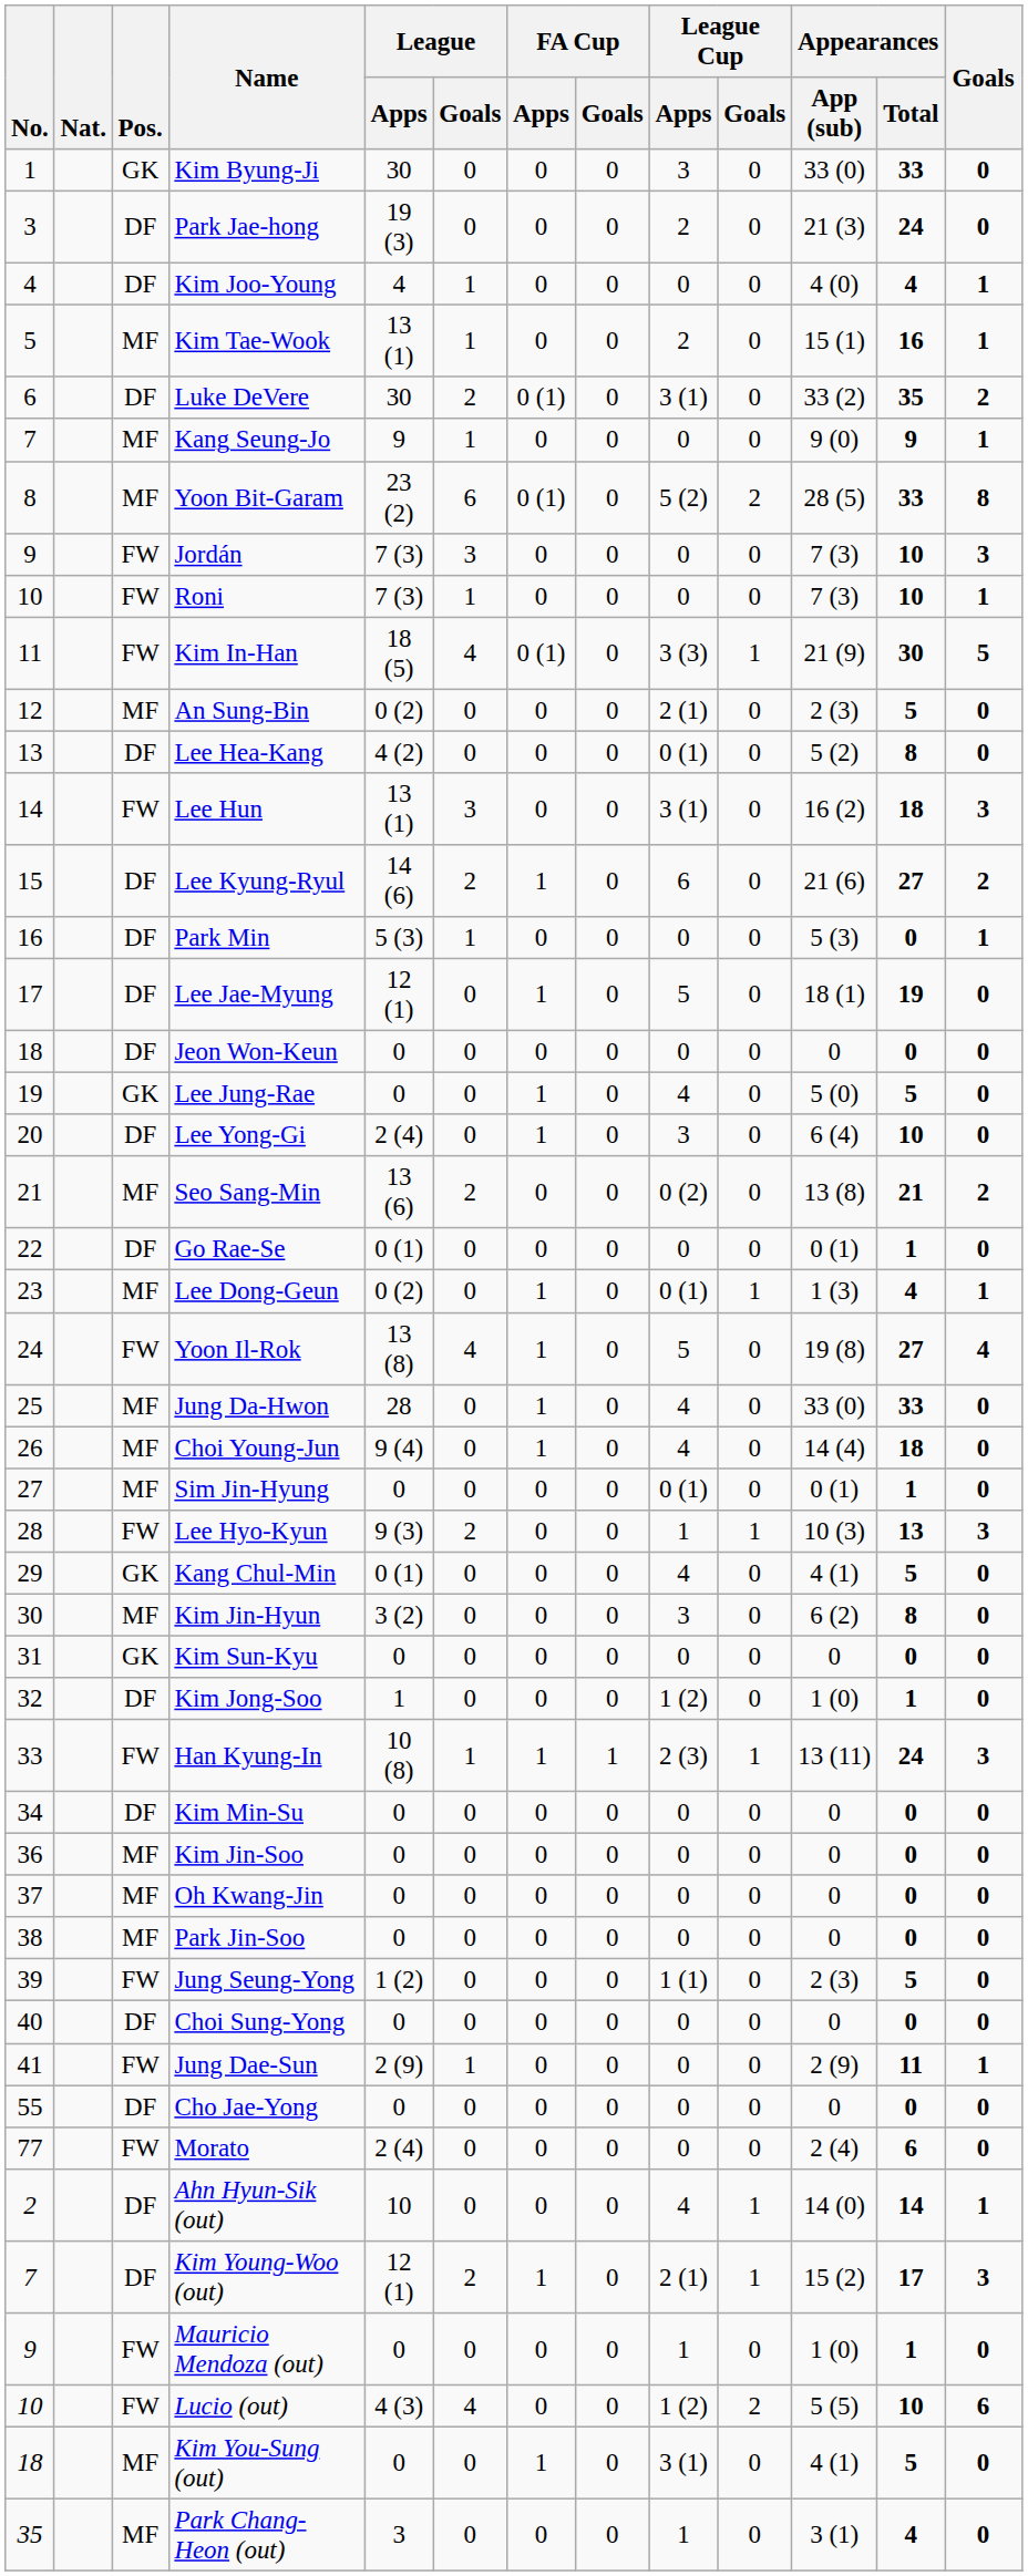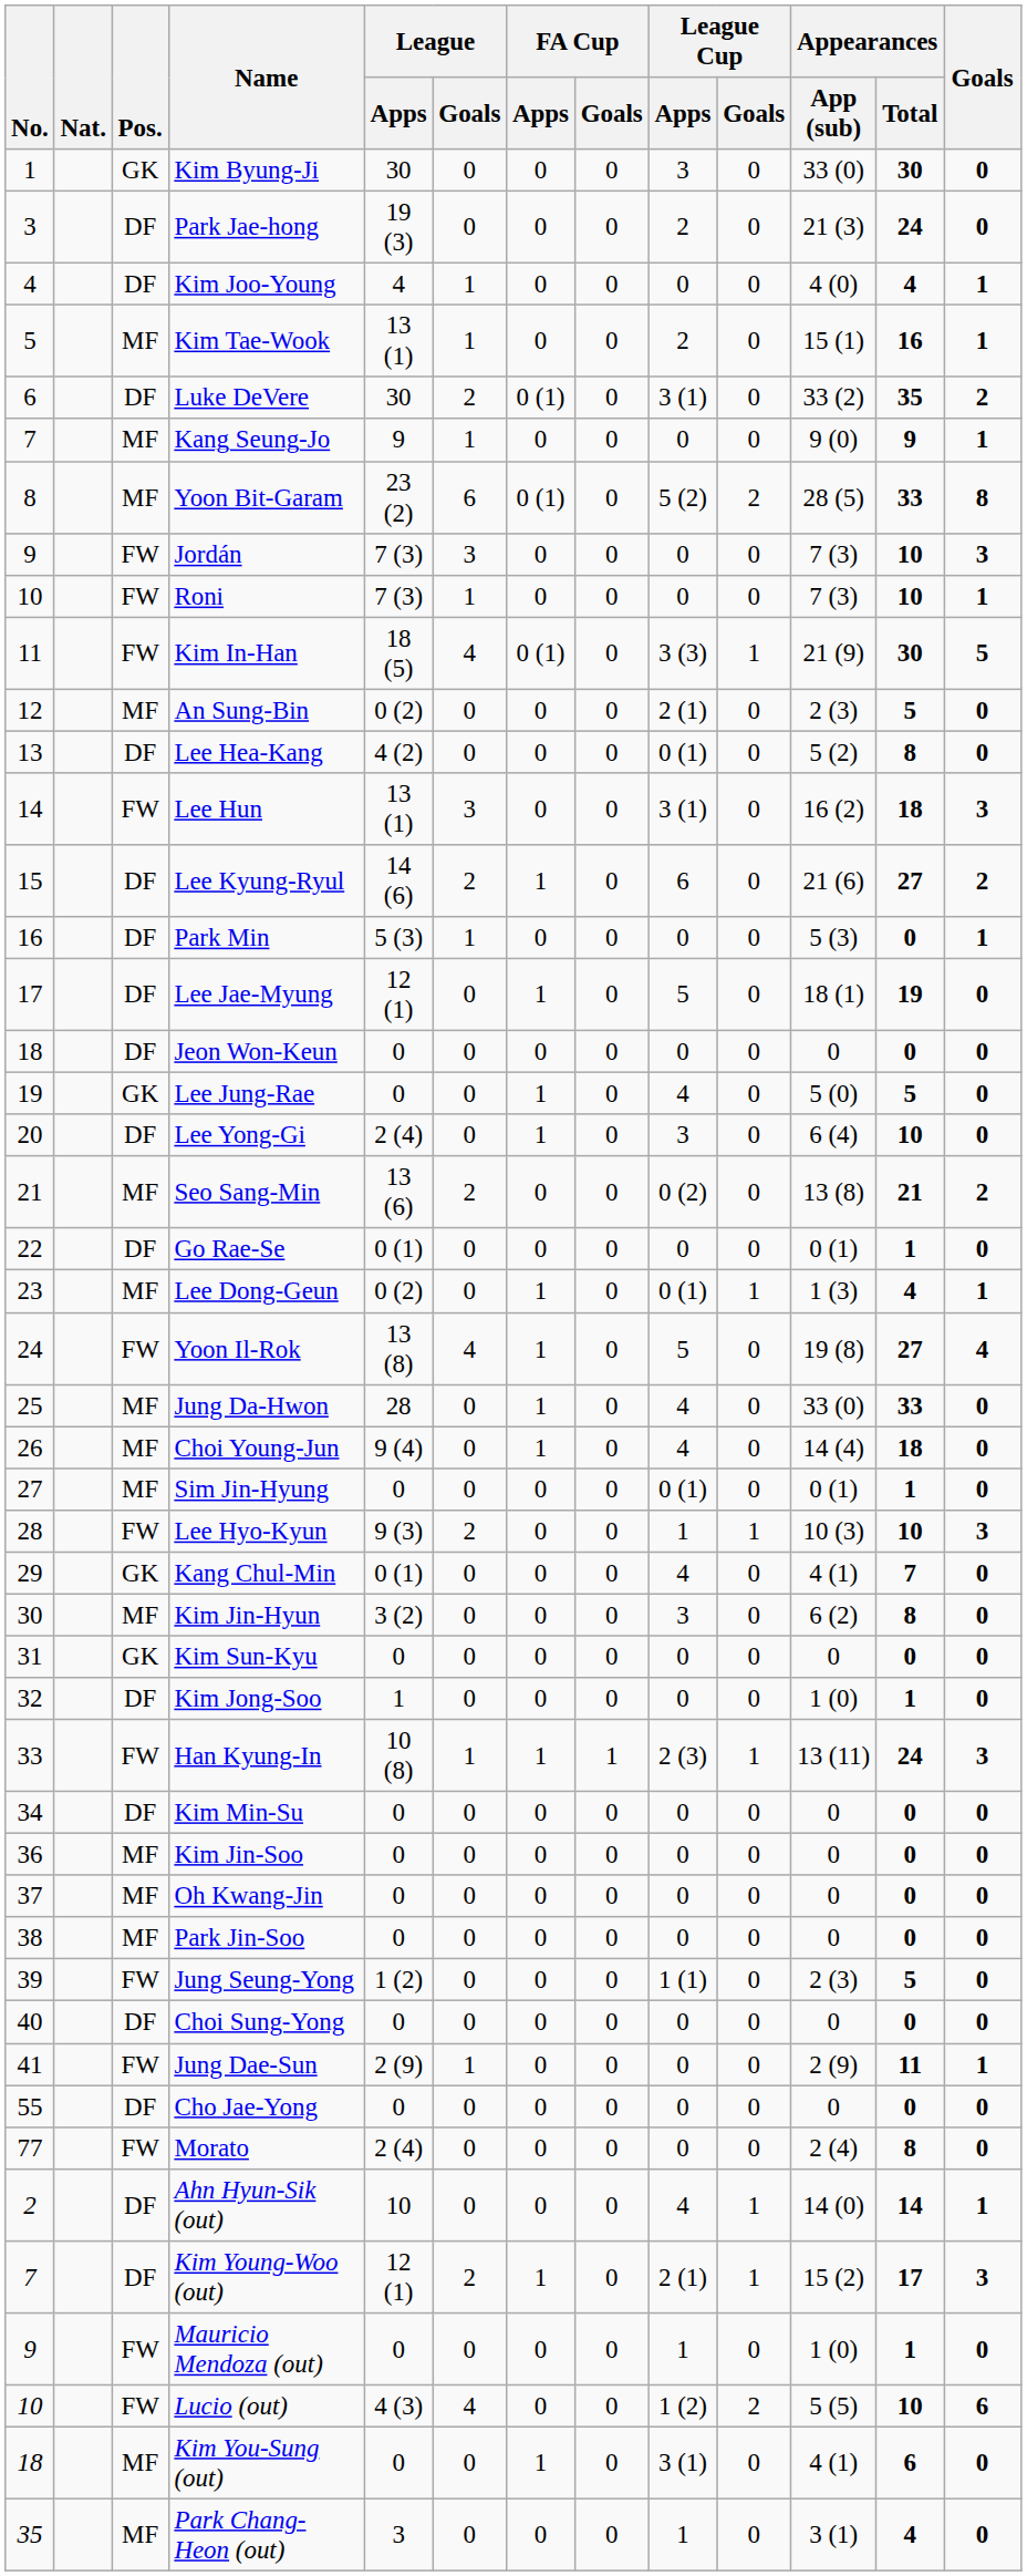 <table class="wikitable" style="font-size: 95%; text-align: center;">
 <tr>
 <th rowspan="2" valign="bottom">No.</th>
 <th rowspan="2" valign="bottom">Nat.</th>
 <th rowspan="2" valign="bottom">Pos.</th>
 <th rowspan="2" width="130">Name</th>
 <th colspan="2" width="80">League</th>
 <th colspan="2" width="80">FA Cup</th>
 <th colspan="2" width="80">League Cup</th>
 <th colspan="2" width="120">Appearances</th>
 <th rowspan="2" width="40">Goals</th>
 </tr>
 <tr>
 <th>Apps</th>
 <th>Goals</th>
 <th>Apps</th>
 <th>Goals</th>
 <th>Apps</th>
 <th>Goals</th>
 <th>App (sub)</th>
 <th>Total</th>
 </tr>
 <tr>
 <td>1</td>
 <td></td>
 <td>GK</td>
 <td align="left"><a href='#'>Kim Byung-Ji</a></td>
 <td>30</td>
 <td>0</td>
 <td>0</td>
 <td>0</td>
 <td>3</td>
 <td>0</td>
 <td>33 (0)</td>
-<td><strong>33</strong></td>
+<td><strong>30</strong></td>
 <td><strong>0</strong></td>
 </tr>
 <tr>
 <td>3</td>
 <td></td>
 <td>DF</td>
 <td align="left"><a href='#'>Park Jae-hong</a></td>
 <td>19 (3)</td>
 <td>0</td>
 <td>0</td>
 <td>0</td>
 <td>2</td>
 <td>0</td>
 <td>21 (3)</td>
 <td><strong>24</strong></td>
 <td><strong>0</strong></td>
 </tr>
 <tr>
 <td>4</td>
 <td></td>
 <td>DF</td>
 <td align="left"><a href='#'>Kim Joo-Young</a></td>
 <td>4</td>
 <td>1</td>
 <td>0</td>
 <td>0</td>
 <td>0</td>
 <td>0</td>
 <td>4 (0)</td>
 <td><strong>4</strong></td>
 <td><strong>1</strong></td>
 </tr>
 <tr>
 <td>5</td>
 <td></td>
 <td>MF</td>
 <td align="left"><a href='#'>Kim Tae-Wook</a></td>
 <td>13 (1)</td>
 <td>1</td>
 <td>0</td>
 <td>0</td>
 <td>2</td>
 <td>0</td>
 <td>15 (1)</td>
 <td><strong>16</strong></td>
 <td><strong>1</strong></td>
 </tr>
 <tr>
 <td>6</td>
 <td></td>
 <td>DF</td>
 <td align="left"><a href='#'>Luke DeVere</a></td>
 <td>30</td>
 <td>2</td>
 <td>0 (1)</td>
 <td>0</td>
 <td>3 (1)</td>
 <td>0</td>
 <td>33 (2)</td>
 <td><strong>35</strong></td>
 <td><strong>2</strong></td>
 </tr>
 <tr>
 <td>7</td>
 <td></td>
 <td>MF</td>
 <td align="left"><a href='#'>Kang Seung-Jo</a></td>
 <td>9</td>
 <td>1</td>
 <td>0</td>
 <td>0</td>
 <td>0</td>
 <td>0</td>
 <td>9 (0)</td>
 <td><strong>9</strong></td>
 <td><strong>1</strong></td>
 </tr>
 <tr>
 <td>8</td>
 <td></td>
 <td>MF</td>
 <td align="left"><a href='#'>Yoon Bit-Garam</a></td>
 <td>23 (2)</td>
 <td>6</td>
 <td>0 (1)</td>
 <td>0</td>
 <td>5 (2)</td>
 <td>2</td>
 <td>28 (5)</td>
 <td><strong>33</strong></td>
 <td><strong>8</strong></td>
 </tr>
 <tr>
 <td>9</td>
 <td></td>
 <td>FW</td>
 <td align="left"><a href='#'>Jordán</a></td>
 <td>7 (3)</td>
 <td>3</td>
 <td>0</td>
 <td>0</td>
 <td>0</td>
 <td>0</td>
 <td>7 (3)</td>
 <td><strong>10</strong></td>
 <td><strong>3</strong></td>
 </tr>
 <tr>
 <td>10</td>
 <td></td>
 <td>FW</td>
 <td align="left"><a href='#'>Roni</a></td>
 <td>7 (3)</td>
 <td>1</td>
 <td>0</td>
 <td>0</td>
 <td>0</td>
 <td>0</td>
 <td>7 (3)</td>
 <td><strong>10</strong></td>
 <td><strong>1</strong></td>
 </tr>
 <tr>
 <td>11</td>
 <td></td>
 <td>FW</td>
 <td align="left"><a href='#'>Kim In-Han</a></td>
 <td>18 (5)</td>
 <td>4</td>
 <td>0 (1)</td>
 <td>0</td>
 <td>3 (3)</td>
 <td>1</td>
 <td>21 (9)</td>
 <td><strong>30</strong></td>
 <td><strong>5</strong></td>
 </tr>
 <tr>
 <td>12</td>
 <td></td>
 <td>MF</td>
 <td align="left"><a href='#'>An Sung-Bin</a></td>
 <td>0 (2)</td>
 <td>0</td>
 <td>0</td>
 <td>0</td>
 <td>2 (1)</td>
 <td>0</td>
 <td>2 (3)</td>
 <td><strong>5</strong></td>
 <td><strong>0</strong></td>
 </tr>
 <tr>
 <td>13</td>
 <td></td>
 <td>DF</td>
 <td align="left"><a href='#'>Lee Hea-Kang</a></td>
 <td>4 (2)</td>
 <td>0</td>
 <td>0</td>
 <td>0</td>
 <td>0 (1)</td>
 <td>0</td>
 <td>5 (2)</td>
 <td><strong>8</strong></td>
 <td><strong>0</strong></td>
 </tr>
 <tr>
 <td>14</td>
 <td></td>
 <td>FW</td>
 <td align="left"><a href='#'>Lee Hun</a></td>
 <td>13 (1)</td>
 <td>3</td>
 <td>0</td>
 <td>0</td>
 <td>3 (1)</td>
 <td>0</td>
 <td>16 (2)</td>
 <td><strong>18</strong></td>
 <td><strong>3</strong></td>
 </tr>
 <tr>
 <td>15</td>
 <td></td>
 <td>DF</td>
 <td align="left"><a href='#'>Lee Kyung-Ryul</a></td>
 <td>14 (6)</td>
 <td>2</td>
 <td>1</td>
 <td>0</td>
 <td>6</td>
 <td>0</td>
 <td>21 (6)</td>
 <td><strong>27</strong></td>
 <td><strong>2</strong></td>
 </tr>
 <tr>
 <td>16</td>
 <td></td>
 <td>DF</td>
 <td align="left"><a href='#'>Park Min</a></td>
 <td>5 (3)</td>
 <td>1</td>
 <td>0</td>
 <td>0</td>
 <td>0</td>
 <td>0</td>
 <td>5 (3)</td>
 <td><strong>0</strong></td>
 <td><strong>1</strong></td>
 </tr>
 <tr>
 <td>17</td>
 <td></td>
 <td>DF</td>
 <td align="left"><a href='#'>Lee Jae-Myung</a></td>
 <td>12 (1)</td>
 <td>0</td>
 <td>1</td>
 <td>0</td>
 <td>5</td>
 <td>0</td>
 <td>18 (1)</td>
 <td><strong>19</strong></td>
 <td><strong>0</strong></td>
 </tr>
 <tr>
 <td>18</td>
 <td></td>
 <td>DF</td>
 <td align="left"><a href='#'>Jeon Won-Keun</a></td>
 <td>0</td>
 <td>0</td>
 <td>0</td>
 <td>0</td>
 <td>0</td>
 <td>0</td>
 <td>0</td>
 <td><strong>0</strong></td>
 <td><strong>0</strong></td>
 </tr>
 <tr>
 <td>19</td>
 <td></td>
 <td>GK</td>
 <td align="left"><a href='#'>Lee Jung-Rae</a></td>
 <td>0</td>
 <td>0</td>
 <td>1</td>
 <td>0</td>
 <td>4</td>
 <td>0</td>
 <td>5 (0)</td>
 <td><strong>5</strong></td>
 <td><strong>0</strong></td>
 </tr>
 <tr>
 <td>20</td>
 <td></td>
 <td>DF</td>
 <td align="left"><a href='#'>Lee Yong-Gi</a></td>
 <td>2 (4)</td>
 <td>0</td>
 <td>1</td>
 <td>0</td>
 <td>3</td>
 <td>0</td>
 <td>6 (4)</td>
 <td><strong>10</strong></td>
 <td><strong>0</strong></td>
 </tr>
 <tr>
 <td>21</td>
 <td></td>
 <td>MF</td>
 <td align="left"><a href='#'>Seo Sang-Min</a></td>
 <td>13 (6)</td>
 <td>2</td>
 <td>0</td>
 <td>0</td>
 <td>0 (2)</td>
 <td>0</td>
 <td>13 (8)</td>
 <td><strong>21</strong></td>
 <td><strong>2</strong></td>
 </tr>
 <tr>
 <td>22</td>
 <td></td>
 <td>DF</td>
 <td align="left"><a href='#'>Go Rae-Se</a></td>
 <td>0 (1)</td>
 <td>0</td>
 <td>0</td>
 <td>0</td>
 <td>0</td>
 <td>0</td>
 <td>0 (1)</td>
 <td><strong>1</strong></td>
 <td><strong>0</strong></td>
 </tr>
 <tr>
 <td>23</td>
 <td></td>
 <td>MF</td>
 <td align="left"><a href='#'>Lee Dong-Geun</a></td>
 <td>0 (2)</td>
 <td>0</td>
 <td>1</td>
 <td>0</td>
 <td>0 (1)</td>
 <td>1</td>
 <td>1 (3)</td>
 <td><strong>4</strong></td>
 <td><strong>1</strong></td>
 </tr>
 <tr>
 <td>24</td>
 <td></td>
 <td>FW</td>
 <td align="left"><a href='#'>Yoon Il-Rok</a></td>
 <td>13 (8)</td>
 <td>4</td>
 <td>1</td>
 <td>0</td>
 <td>5</td>
 <td>0</td>
 <td>19 (8)</td>
 <td><strong>27</strong></td>
 <td><strong>4</strong></td>
 </tr>
 <tr>
 <td>25</td>
 <td></td>
 <td>MF</td>
 <td align="left"><a href='#'>Jung Da-Hwon</a></td>
 <td>28</td>
 <td>0</td>
 <td>1</td>
 <td>0</td>
 <td>4</td>
 <td>0</td>
 <td>33 (0)</td>
 <td><strong>33</strong></td>
 <td><strong>0</strong></td>
 </tr>
 <tr>
 <td>26</td>
 <td></td>
 <td>MF</td>
 <td align="left"><a href='#'>Choi Young-Jun</a></td>
 <td>9 (4)</td>
 <td>0</td>
 <td>1</td>
 <td>0</td>
 <td>4</td>
 <td>0</td>
 <td>14 (4)</td>
 <td><strong>18</strong></td>
 <td><strong>0</strong></td>
 </tr>
 <tr>
 <td>27</td>
 <td></td>
 <td>MF</td>
 <td align="left"><a href='#'>Sim Jin-Hyung</a></td>
 <td>0</td>
 <td>0</td>
 <td>0</td>
 <td>0</td>
 <td>0 (1)</td>
 <td>0</td>
 <td>0 (1)</td>
 <td><strong>1</strong></td>
 <td><strong>0</strong></td>
 </tr>
 <tr>
 <td>28</td>
 <td></td>
 <td>FW</td>
 <td align="left"><a href='#'>Lee Hyo-Kyun</a></td>
 <td>9 (3)</td>
 <td>2</td>
 <td>0</td>
 <td>0</td>
 <td>1</td>
 <td>1</td>
 <td>10 (3)</td>
-<td><strong>13</strong></td>
+<td><strong>10</strong></td>
 <td><strong>3</strong></td>
 </tr>
 <tr>
 <td>29</td>
 <td></td>
 <td>GK</td>
 <td align="left"><a href='#'>Kang Chul-Min</a></td>
 <td>0 (1)</td>
 <td>0</td>
 <td>0</td>
 <td>0</td>
 <td>4</td>
 <td>0</td>
 <td>4 (1)</td>
-<td><strong>5</strong></td>
+<td><strong>7</strong></td>
 <td><strong>0</strong></td>
 </tr>
 <tr>
 <td>30</td>
 <td></td>
 <td>MF</td>
 <td align="left"><a href='#'>Kim Jin-Hyun</a></td>
 <td>3 (2)</td>
 <td>0</td>
 <td>0</td>
 <td>0</td>
 <td>3</td>
 <td>0</td>
 <td>6 (2)</td>
 <td><strong>8</strong></td>
 <td><strong>0</strong></td>
 </tr>
 <tr>
 <td>31</td>
 <td></td>
 <td>GK</td>
 <td align="left"><a href='#'>Kim Sun-Kyu</a></td>
 <td>0</td>
 <td>0</td>
 <td>0</td>
 <td>0</td>
 <td>0</td>
 <td>0</td>
 <td>0</td>
 <td><strong>0</strong></td>
 <td><strong>0</strong></td>
 </tr>
 <tr>
 <td>32</td>
 <td></td>
 <td>DF</td>
 <td align="left"><a href='#'>Kim Jong-Soo</a></td>
 <td>1</td>
 <td>0</td>
 <td>0</td>
 <td>0</td>
-<td>1 (2)</td>
+<td>0</td>
 <td>0</td>
 <td>1 (0)</td>
 <td><strong>1</strong></td>
 <td><strong>0</strong></td>
 </tr>
 <tr>
 <td>33</td>
 <td></td>
 <td>FW</td>
 <td align="left"><a href='#'>Han Kyung-In</a></td>
 <td>10 (8)</td>
 <td>1</td>
 <td>1</td>
 <td>1</td>
 <td>2 (3)</td>
 <td>1</td>
 <td>13 (11)</td>
 <td><strong>24</strong></td>
 <td><strong>3</strong></td>
 </tr>
 <tr>
 <td>34</td>
 <td></td>
 <td>DF</td>
 <td align="left"><a href='#'>Kim Min-Su</a></td>
 <td>0</td>
 <td>0</td>
 <td>0</td>
 <td>0</td>
 <td>0</td>
 <td>0</td>
 <td>0</td>
 <td><strong>0</strong></td>
 <td><strong>0</strong></td>
 </tr>
 <tr>
 <td>36</td>
 <td></td>
 <td>MF</td>
 <td align="left"><a href='#'>Kim Jin-Soo</a></td>
 <td>0</td>
 <td>0</td>
 <td>0</td>
 <td>0</td>
 <td>0</td>
 <td>0</td>
 <td>0</td>
 <td><strong>0</strong></td>
 <td><strong>0</strong></td>
 </tr>
 <tr>
 <td>37</td>
 <td></td>
 <td>MF</td>
 <td align="left"><a href='#'>Oh Kwang-Jin</a></td>
 <td>0</td>
 <td>0</td>
 <td>0</td>
 <td>0</td>
 <td>0</td>
 <td>0</td>
 <td>0</td>
 <td><strong>0</strong></td>
 <td><strong>0</strong></td>
 </tr>
 <tr>
 <td>38</td>
 <td></td>
 <td>MF</td>
 <td align="left"><a href='#'>Park Jin-Soo</a></td>
 <td>0</td>
 <td>0</td>
 <td>0</td>
 <td>0</td>
 <td>0</td>
 <td>0</td>
 <td>0</td>
 <td><strong>0</strong></td>
 <td><strong>0</strong></td>
 </tr>
 <tr>
 <td>39</td>
 <td></td>
 <td>FW</td>
 <td align="left"><a href='#'>Jung Seung-Yong</a></td>
 <td>1 (2)</td>
 <td>0</td>
 <td>0</td>
 <td>0</td>
 <td>1 (1)</td>
 <td>0</td>
 <td>2 (3)</td>
 <td><strong>5</strong></td>
 <td><strong>0</strong></td>
 </tr>
 <tr>
 <td>40</td>
 <td></td>
 <td>DF</td>
 <td align="left"><a href='#'>Choi Sung-Yong</a></td>
 <td>0</td>
 <td>0</td>
 <td>0</td>
 <td>0</td>
 <td>0</td>
 <td>0</td>
 <td>0</td>
 <td><strong>0</strong></td>
 <td><strong>0</strong></td>
 </tr>
 <tr>
 <td>41</td>
 <td></td>
 <td>FW</td>
 <td align="left"><a href='#'>Jung Dae-Sun</a></td>
 <td>2 (9)</td>
 <td>1</td>
 <td>0</td>
 <td>0</td>
 <td>0</td>
 <td>0</td>
 <td>2 (9)</td>
 <td><strong>11</strong></td>
 <td><strong>1</strong></td>
 </tr>
 <tr>
 <td>55</td>
 <td></td>
 <td>DF</td>
 <td align="left"><a href='#'>Cho Jae-Yong</a></td>
 <td>0</td>
 <td>0</td>
 <td>0</td>
 <td>0</td>
 <td>0</td>
 <td>0</td>
 <td>0</td>
 <td><strong>0</strong></td>
 <td><strong>0</strong></td>
 </tr>
 <tr>
 <td>77</td>
 <td></td>
 <td>FW</td>
 <td align="left"><a href='#'>Morato</a></td>
 <td>2 (4)</td>
 <td>0</td>
 <td>0</td>
 <td>0</td>
 <td>0</td>
 <td>0</td>
 <td>2 (4)</td>
-<td><strong>6</strong></td>
+<td><strong>8</strong></td>
 <td><strong>0</strong></td>
 </tr>
 <tr>
 <td><em>2</em></td>
 <td></td>
 <td>DF</td>
 <td align="left"><em><a href='#'>Ahn Hyun-Sik</a> (out)</em></td>
 <td>10</td>
 <td>0</td>
 <td>0</td>
 <td>0</td>
 <td>4</td>
 <td>1</td>
 <td>14 (0)</td>
 <td><strong>14</strong></td>
 <td><strong>1</strong></td>
 </tr>
 <tr>
 <td><em>7</em></td>
 <td></td>
 <td>DF</td>
 <td align="left"><em><a href='#'>Kim Young-Woo</a> (out)</em></td>
 <td>12 (1)</td>
 <td>2</td>
 <td>1</td>
 <td>0</td>
 <td>2 (1)</td>
 <td>1</td>
 <td>15 (2)</td>
 <td><strong>17</strong></td>
 <td><strong>3</strong></td>
 </tr>
 <tr>
 <td><em>9</em></td>
 <td></td>
 <td>FW</td>
 <td align="left"><em><a href='#'>Mauricio Mendoza</a> (out)</em></td>
 <td>0</td>
 <td>0</td>
 <td>0</td>
 <td>0</td>
 <td>1</td>
 <td>0</td>
 <td>1 (0)</td>
 <td><strong>1</strong></td>
 <td><strong>0</strong></td>
 </tr>
 <tr>
 <td><em>10</em></td>
 <td></td>
 <td>FW</td>
 <td align="left"><em><a href='#'>Lucio</a> (out)</em></td>
 <td>4 (3)</td>
 <td>4</td>
 <td>0</td>
 <td>0</td>
 <td>1 (2)</td>
 <td>2</td>
 <td>5 (5)</td>
 <td><strong>10</strong></td>
 <td><strong>6</strong></td>
 </tr>
 <tr>
 <td><em>18</em></td>
 <td></td>
 <td>MF</td>
 <td align="left"><em><a href='#'>Kim You-Sung</a> (out)</em></td>
 <td>0</td>
 <td>0</td>
 <td>1</td>
 <td>0</td>
 <td>3 (1)</td>
 <td>0</td>
 <td>4 (1)</td>
-<td><strong>5</strong></td>
+<td><strong>6</strong></td>
 <td><strong>0</strong></td>
 </tr>
 <tr>
 <td><em>35</em></td>
 <td></td>
 <td>MF</td>
 <td align="left"><em><a href='#'>Park Chang-Heon</a> (out)</em></td>
 <td>3</td>
 <td>0</td>
 <td>0</td>
 <td>0</td>
 <td>1</td>
 <td>0</td>
 <td>3 (1)</td>
 <td><strong>4</strong></td>
 <td><strong>0</strong></td>
 </tr>
 </table>
